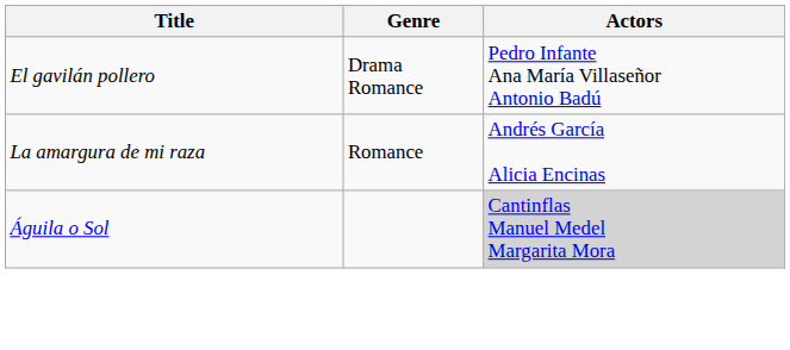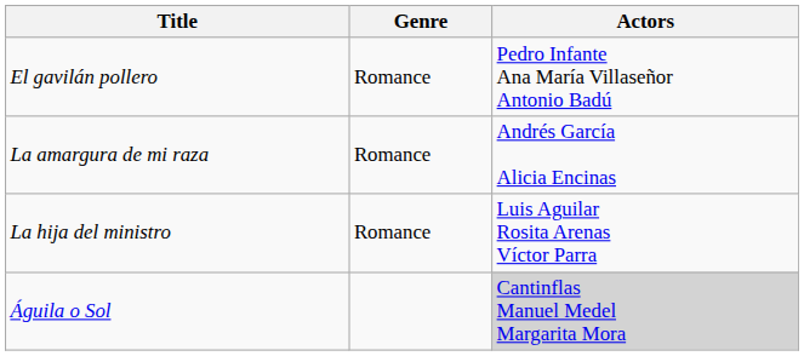 <table class="wikitable sortable" style="width:100%">
 <tr>
 <th>Title</th>
 <th>Genre</th>
 <th>Actors</th>
 </tr>
 <tr>
 <td><em>El gavilán pollero</em></td>
-<td>Drama<br>Romance</td>
+<td>Romance</td>
 <td><a href='#'>Pedro Infante</a><br>Ana María Villaseñor<br><a href='#'>Antonio Badú</a></td>
 </tr>
 <tr>
 <td><em>La amargura de mi raza</em></td>
 <td>Romance</td>
 <td><a href='#'>Andrés García</a><br><br><a href='#'>Alicia Encinas</a></td>
 </tr>
 <tr>
+<td><em>La hija del ministro</em></td>
+<td>Romance</td>
+<td><a href='#'>Luis Aguilar</a><br><a href='#'>Rosita Arenas</a><br><a href='#'>Víctor Parra</a></td>
+</tr>
+<tr>
 <td><em><a href='#'>Águila o Sol</a></em></td>
 <td></td>
 <td style="background: lightgrey;"><a href='#'>Cantinflas</a><br><a href='#'>Manuel Medel</a><br><a href='#'>Margarita Mora</a></td>
 </tr>
 </table>
